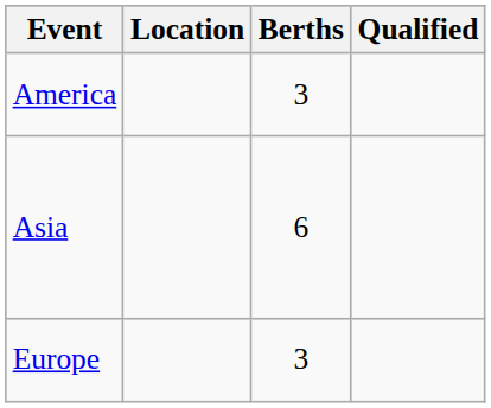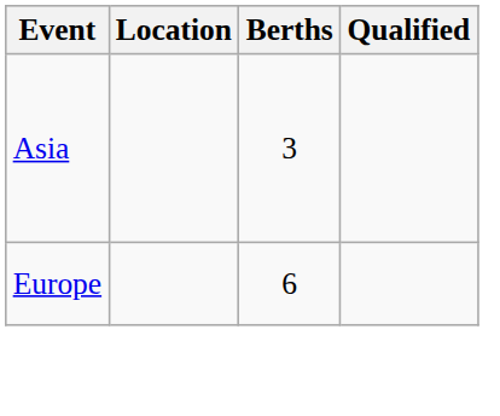 <table class="wikitable">
 <tr>
 <th>Event</th>
 <th>Location</th>
 <th>Berths</th>
 <th>Qualified</th>
 </tr>
 <tr>
-<td><a href='#'>America</a></td>
+<td><a href='#'>Asia</a></td>
 <td></td>
 <td align=center>3</td>
-<td><s></s><br><br></td>
-</tr>
-<tr>
-<td><a href='#'>Asia</a></td>
-<td></td>
-<td align=center>6</td>
 <td><br><br><br><br><br></td>
 </tr>
 <tr>
 <td><a href='#'>Europe</a></td>
 <td></td>
-<td align=center>3</td>
+<td align=center>6</td>
 <td><br><br></td>
 </tr>
 </table>
